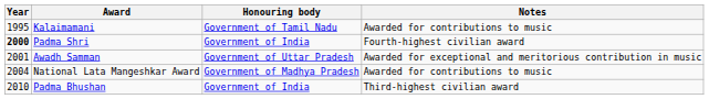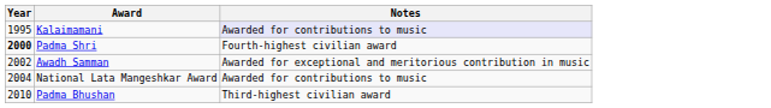 <table class="wikitable">
 <tr>
 <th>Year</th>
 <th>Award</th>
-<th>Honouring body</th>
 <th>Notes</th>
 </tr>
 <tr>
 <td>1995</td>
 <td><a href='#'>Kalaimamani</a></td>
-<td><a href='#'>Government of Tamil Nadu</a></td>
-<td>Awarded for contributions to music</td>
+<td style="background: lavender;">Awarded for contributions to music</td>
 </tr>
 <tr>
 <td><strong>2000</strong></td>
 <td><a href='#'>Padma Shri</a></td>
-<td><a href='#'>Government of India</a></td>
 <td>Fourth-highest civilian award</td>
 </tr>
 <tr>
-<td>2001</td>
+<td>2002</td>
 <td><a href='#'>Awadh Samman</a></td>
-<td><a href='#'>Government of Uttar Pradesh</a></td>
 <td>Awarded for exceptional and meritorious contribution in music</td>
 </tr>
 <tr>
 <td>2004</td>
 <td>National Lata Mangeshkar Award</td>
-<td><a href='#'>Government of Madhya Pradesh</a></td>
 <td>Awarded for contributions to music</td>
 </tr>
 <tr>
 <td>2010</td>
 <td><a href='#'>Padma Bhushan</a></td>
-<td><a href='#'>Government of India</a></td>
 <td>Third-highest civilian award</td>
 </tr>
 </table>
